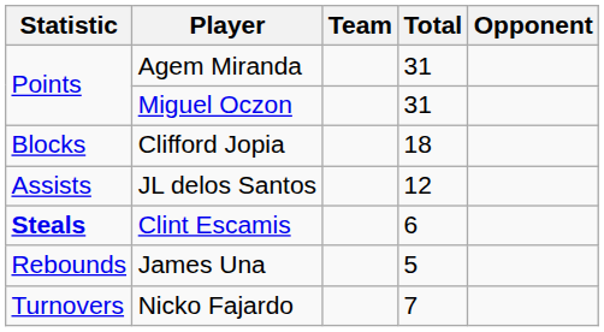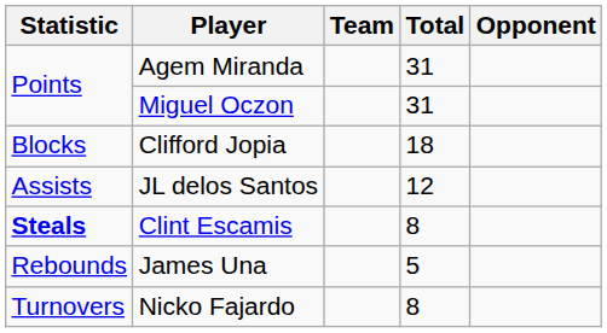 <table class="wikitable">
 <tr>
 <th>Statistic</th>
 <th>Player</th>
 <th>Team</th>
 <th>Total</th>
 <th>Opponent</th>
 </tr>
 <tr>
 <td rowspan="2"><a href='#'>Points</a></td>
 <td>Agem Miranda</td>
 <td></td>
 <td>31</td>
 <td></td>
 </tr>
 <tr>
 <td><a href='#'>Miguel Oczon</a></td>
 <td></td>
 <td>31</td>
 <td></td>
 </tr>
 <tr>
 <td><a href='#'>Blocks</a></td>
 <td>Clifford Jopia</td>
 <td></td>
 <td>18</td>
 <td></td>
 </tr>
 <tr>
 <td><a href='#'>Assists</a></td>
 <td>JL delos Santos</td>
 <td></td>
 <td>12</td>
 <td></td>
 </tr>
 <tr>
 <td><strong><a href='#'>Steals</a></strong></td>
 <td><a href='#'>Clint Escamis</a></td>
 <td></td>
-<td>6</td>
+<td>8</td>
 <td></td>
 </tr>
 <tr>
 <td><a href='#'>Rebounds</a></td>
 <td>James Una</td>
 <td></td>
 <td>5</td>
 <td></td>
 </tr>
 <tr>
 <td><a href='#'>Turnovers</a></td>
 <td>Nicko Fajardo</td>
 <td></td>
-<td>7</td>
+<td>8</td>
 <td></td>
 </tr>
 </table>
